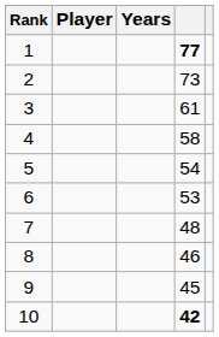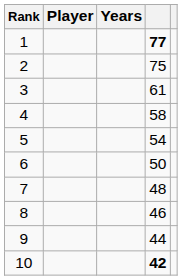 <table class="wikitable sortable " style=text-align:center font-size=85%;>
 <tr>
 <th scope="col"><small>Rank</small></th>
 <th scope="col">Player</th>
 <th scope="col">Years</th>
 <th scope="col"></th>
 <th scope="col" class="unsortable"></th>
 </tr>
 <tr>
 <td>1</td>
 <td scope="row" style="text-align:left;"></td>
 <td></td>
 <td><strong>77</strong></td>
 <td></td>
 </tr>
 <tr>
 <td>2</td>
 <td scope="row" style="text-align:left;"></td>
 <td></td>
-<td>73</td>
+<td>75</td>
 <td></td>
 </tr>
 <tr>
 <td>3</td>
 <td scope="row" style="text-align:left;"></td>
 <td></td>
 <td>61</td>
 <td></td>
 </tr>
 <tr>
 <td>4</td>
 <td scope="row" style="text-align:left;"></td>
 <td></td>
 <td>58</td>
 <td></td>
 </tr>
 <tr>
 <td>5</td>
 <td scope="row" style="text-align:left;"></td>
 <td></td>
 <td>54</td>
 <td></td>
 </tr>
 <tr>
 <td>6</td>
 <td scope="row" style="text-align:left;"></td>
 <td></td>
-<td>53</td>
+<td>50</td>
 <td></td>
 </tr>
 <tr>
 <td>7</td>
 <td scope="row" style="text-align:left;"></td>
 <td></td>
 <td>48</td>
 <td></td>
 </tr>
 <tr>
 <td>8</td>
 <td scope="row" style="text-align:left;"></td>
 <td></td>
 <td>46</td>
 <td></td>
 </tr>
 <tr>
 <td>9</td>
 <td scope="row" style="text-align:left;"></td>
 <td></td>
-<td>45</td>
+<td>44</td>
 <td></td>
 </tr>
 <tr>
 <td>10</td>
 <td scope="row" style="text-align:left;"></td>
 <td></td>
 <td><strong>42</strong></td>
 <td></td>
 </tr>
 </table>
